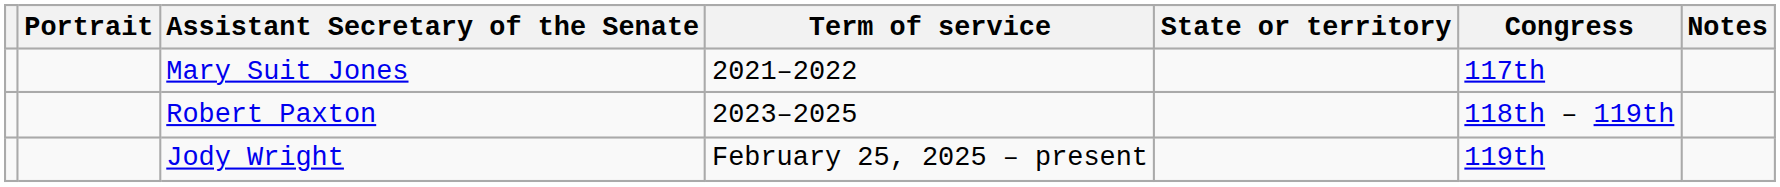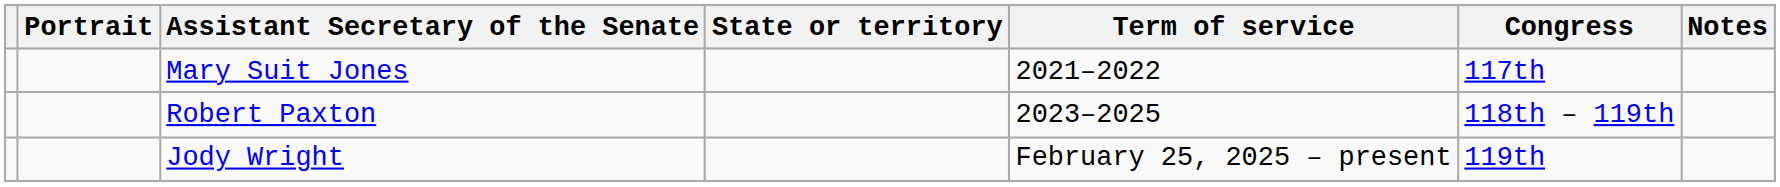 <table class=wikitable>
 <tr>
 <th></th>
 <th>Portrait</th>
 <th>Assistant Secretary of the Senate</th>
+<th>State or territory</th>
 <th>Term of service</th>
-<th>State or territory</th>
 <th>Congress</th>
 <th>Notes</th>
 </tr>
 <tr>
 <td></td>
 <td></td>
 <td><a href='#'>Mary Suit Jones</a></td>
+<td></td>
 <td>2021–2022</td>
-<td></td>
 <td><a href='#'>117th</a></td>
 <td></td>
 </tr>
 <tr>
 <td></td>
 <td></td>
 <td><a href='#'>Robert Paxton</a></td>
+<td></td>
 <td>2023–2025</td>
-<td></td>
 <td><a href='#'>118th</a> – <a href='#'>119th</a></td>
 <td></td>
 </tr>
 <tr>
 <td></td>
 <td></td>
 <td><a href='#'>Jody Wright</a></td>
+<td></td>
 <td>February 25, 2025 – present</td>
-<td></td>
 <td><a href='#'>119th</a></td>
 <td></td>
 </tr>
 </table>
